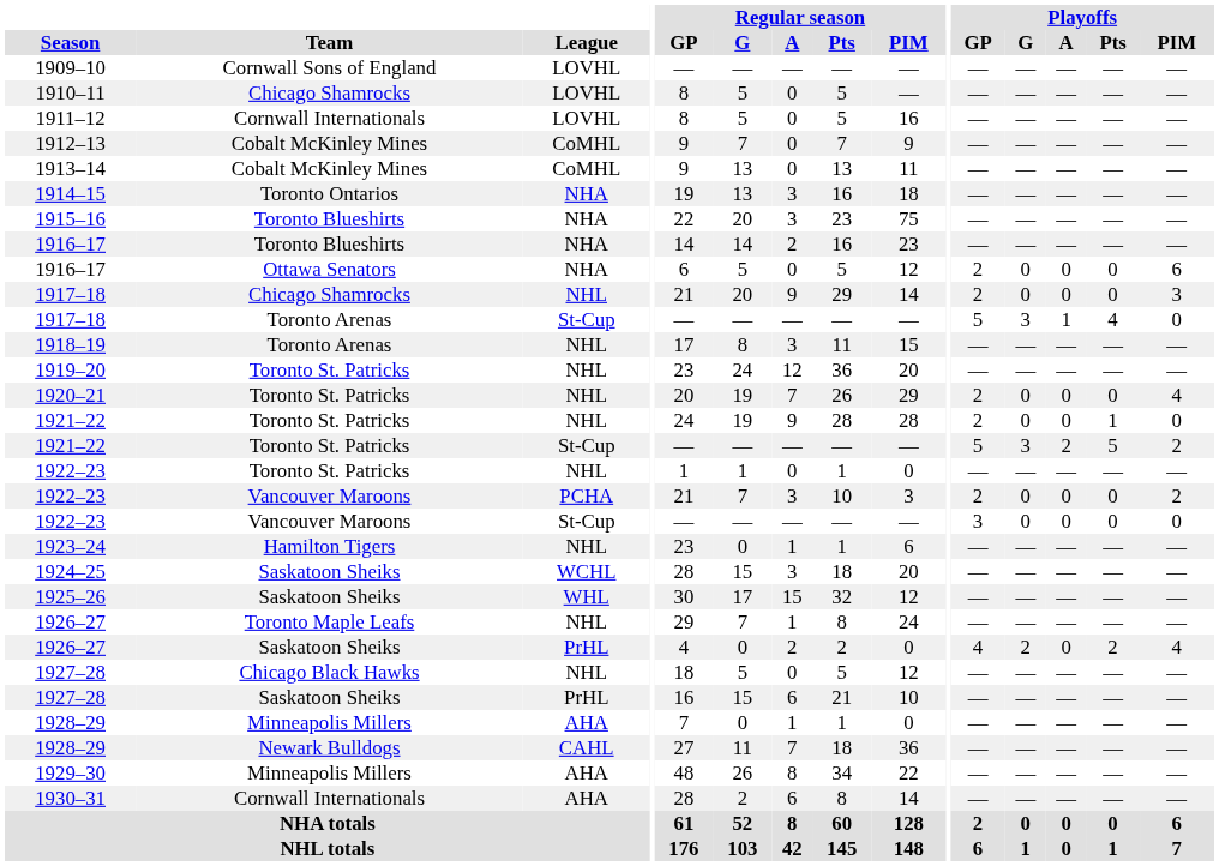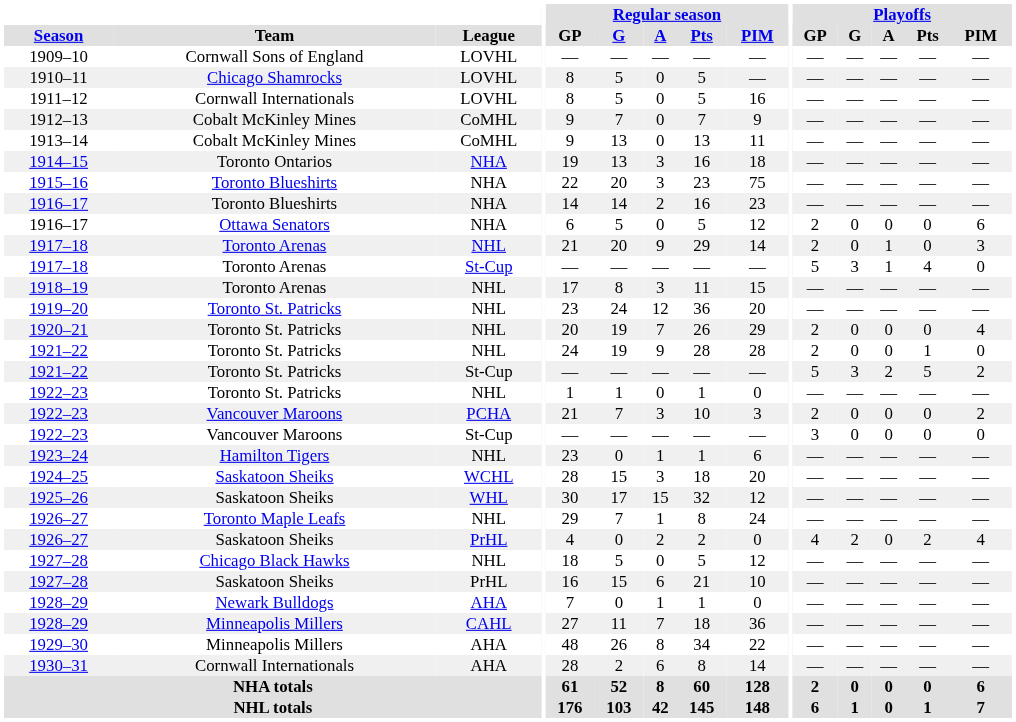 <table border="0" cellpadding="1" cellspacing="0" style="text-align:center; width:60em">
 <tr bgcolor="#e0e0e0">
 <th colspan="3" bgcolor="#ffffff"></th>
 <th rowspan="100" bgcolor="#ffffff"></th>
 <th colspan="5"><a href='#'>Regular season</a></th>
 <th rowspan="100" bgcolor="#ffffff"></th>
 <th colspan="5"><a href='#'>Playoffs</a></th>
 </tr>
 <tr bgcolor="#e0e0e0">
 <th><a href='#'>Season</a></th>
 <th>Team</th>
 <th>League</th>
 <th>GP</th>
 <th><a href='#'>G</a></th>
 <th><a href='#'>A</a></th>
 <th><a href='#'>Pts</a></th>
 <th><a href='#'>PIM</a></th>
 <th>GP</th>
 <th>G</th>
 <th>A</th>
 <th>Pts</th>
 <th>PIM</th>
 </tr>
 <tr>
 <td>1909–10</td>
 <td>Cornwall Sons of England</td>
 <td>LOVHL</td>
 <td>—</td>
 <td>—</td>
 <td>—</td>
 <td>—</td>
 <td>—</td>
 <td>—</td>
 <td>—</td>
 <td>—</td>
 <td>—</td>
 <td>—</td>
 </tr>
 <tr bgcolor="#f0f0f0">
 <td>1910–11</td>
 <td><a href='#'>Chicago Shamrocks</a></td>
 <td>LOVHL</td>
 <td>8</td>
 <td>5</td>
 <td>0</td>
 <td>5</td>
 <td>—</td>
 <td>—</td>
 <td>—</td>
 <td>—</td>
 <td>—</td>
 <td>—</td>
 </tr>
 <tr>
 <td>1911–12</td>
 <td>Cornwall Internationals</td>
 <td>LOVHL</td>
 <td>8</td>
 <td>5</td>
 <td>0</td>
 <td>5</td>
 <td>16</td>
 <td>—</td>
 <td>—</td>
 <td>—</td>
 <td>—</td>
 <td>—</td>
 </tr>
 <tr bgcolor="#f0f0f0">
 <td>1912–13</td>
 <td>Cobalt McKinley Mines</td>
 <td>CoMHL</td>
 <td>9</td>
 <td>7</td>
 <td>0</td>
 <td>7</td>
 <td>9</td>
 <td>—</td>
 <td>—</td>
 <td>—</td>
 <td>—</td>
 <td>—</td>
 </tr>
 <tr>
 <td>1913–14</td>
 <td>Cobalt McKinley Mines</td>
 <td>CoMHL</td>
 <td>9</td>
 <td>13</td>
 <td>0</td>
 <td>13</td>
 <td>11</td>
 <td>—</td>
 <td>—</td>
 <td>—</td>
 <td>—</td>
 <td>—</td>
 </tr>
 <tr bgcolor="#f0f0f0">
 <td><a href='#'>1914–15</a></td>
 <td>Toronto Ontarios</td>
 <td><a href='#'>NHA</a></td>
 <td>19</td>
 <td>13</td>
 <td>3</td>
 <td>16</td>
 <td>18</td>
 <td>—</td>
 <td>—</td>
 <td>—</td>
 <td>—</td>
 <td>—</td>
 </tr>
 <tr>
 <td><a href='#'>1915–16</a></td>
 <td><a href='#'>Toronto Blueshirts</a></td>
 <td>NHA</td>
 <td>22</td>
 <td>20</td>
 <td>3</td>
 <td>23</td>
 <td>75</td>
 <td>—</td>
 <td>—</td>
 <td>—</td>
 <td>—</td>
 <td>—</td>
 </tr>
 <tr bgcolor="#f0f0f0">
 <td><a href='#'>1916–17</a></td>
 <td>Toronto Blueshirts</td>
 <td>NHA</td>
 <td>14</td>
 <td>14</td>
 <td>2</td>
 <td>16</td>
 <td>23</td>
 <td>—</td>
 <td>—</td>
 <td>—</td>
 <td>—</td>
 <td>—</td>
 </tr>
 <tr>
 <td>1916–17</td>
 <td><a href='#'>Ottawa Senators</a></td>
 <td>NHA</td>
 <td>6</td>
 <td>5</td>
 <td>0</td>
 <td>5</td>
 <td>12</td>
 <td>2</td>
 <td>0</td>
 <td>0</td>
 <td>0</td>
 <td>6</td>
 </tr>
 <tr bgcolor="#f0f0f0">
 <td><a href='#'>1917–18</a></td>
-<td><a href='#'>Chicago Shamrocks</a></td>
+<td><a href='#'>Toronto Arenas</a></td>
 <td><a href='#'>NHL</a></td>
 <td>21</td>
 <td>20</td>
 <td>9</td>
 <td>29</td>
 <td>14</td>
 <td>2</td>
 <td>0</td>
-<td>0</td>
+<td>1</td>
 <td>0</td>
 <td>3</td>
 </tr>
 <tr>
 <td><a href='#'>1917–18</a></td>
 <td>Toronto Arenas</td>
 <td><a href='#'>St-Cup</a></td>
 <td>—</td>
 <td>—</td>
 <td>—</td>
 <td>—</td>
 <td>—</td>
 <td>5</td>
 <td>3</td>
 <td>1</td>
 <td>4</td>
 <td>0</td>
 </tr>
 <tr bgcolor="#f0f0f0">
 <td><a href='#'>1918–19</a></td>
 <td>Toronto Arenas</td>
 <td>NHL</td>
 <td>17</td>
 <td>8</td>
 <td>3</td>
 <td>11</td>
 <td>15</td>
 <td>—</td>
 <td>—</td>
 <td>—</td>
 <td>—</td>
 <td>—</td>
 </tr>
 <tr>
 <td><a href='#'>1919–20</a></td>
 <td><a href='#'>Toronto St. Patricks</a></td>
 <td>NHL</td>
 <td>23</td>
 <td>24</td>
 <td>12</td>
 <td>36</td>
 <td>20</td>
 <td>—</td>
 <td>—</td>
 <td>—</td>
 <td>—</td>
 <td>—</td>
 </tr>
 <tr bgcolor="#f0f0f0">
 <td><a href='#'>1920–21</a></td>
 <td>Toronto St. Patricks</td>
 <td>NHL</td>
 <td>20</td>
 <td>19</td>
 <td>7</td>
 <td>26</td>
 <td>29</td>
 <td>2</td>
 <td>0</td>
 <td>0</td>
 <td>0</td>
 <td>4</td>
 </tr>
 <tr>
 <td><a href='#'>1921–22</a></td>
 <td>Toronto St. Patricks</td>
 <td>NHL</td>
 <td>24</td>
 <td>19</td>
 <td>9</td>
 <td>28</td>
 <td>28</td>
 <td>2</td>
 <td>0</td>
 <td>0</td>
 <td>1</td>
 <td>0</td>
 </tr>
 <tr bgcolor="#f0f0f0">
 <td><a href='#'>1921–22</a></td>
 <td>Toronto St. Patricks</td>
 <td>St-Cup</td>
 <td>—</td>
 <td>—</td>
 <td>—</td>
 <td>—</td>
 <td>—</td>
 <td>5</td>
 <td>3</td>
 <td>2</td>
 <td>5</td>
 <td>2</td>
 </tr>
 <tr>
 <td><a href='#'>1922–23</a></td>
 <td>Toronto St. Patricks</td>
 <td>NHL</td>
 <td>1</td>
 <td>1</td>
 <td>0</td>
 <td>1</td>
 <td>0</td>
 <td>—</td>
 <td>—</td>
 <td>—</td>
 <td>—</td>
 <td>—</td>
 </tr>
 <tr bgcolor="#f0f0f0">
 <td><a href='#'>1922–23</a></td>
 <td><a href='#'>Vancouver Maroons</a></td>
 <td><a href='#'>PCHA</a></td>
 <td>21</td>
 <td>7</td>
 <td>3</td>
 <td>10</td>
 <td>3</td>
 <td>2</td>
 <td>0</td>
 <td>0</td>
 <td>0</td>
 <td>2</td>
 </tr>
 <tr>
 <td><a href='#'>1922–23</a></td>
 <td>Vancouver Maroons</td>
 <td>St-Cup</td>
 <td>—</td>
 <td>—</td>
 <td>—</td>
 <td>—</td>
 <td>—</td>
 <td>3</td>
 <td>0</td>
 <td>0</td>
 <td>0</td>
 <td>0</td>
 </tr>
 <tr bgcolor="#f0f0f0">
 <td><a href='#'>1923–24</a></td>
 <td><a href='#'>Hamilton Tigers</a></td>
 <td>NHL</td>
 <td>23</td>
 <td>0</td>
 <td>1</td>
 <td>1</td>
 <td>6</td>
 <td>—</td>
 <td>—</td>
 <td>—</td>
 <td>—</td>
 <td>—</td>
 </tr>
 <tr>
 <td><a href='#'>1924–25</a></td>
 <td><a href='#'>Saskatoon Sheiks</a></td>
 <td><a href='#'>WCHL</a></td>
 <td>28</td>
 <td>15</td>
 <td>3</td>
 <td>18</td>
 <td>20</td>
 <td>—</td>
 <td>—</td>
 <td>—</td>
 <td>—</td>
 <td>—</td>
 </tr>
 <tr bgcolor="#f0f0f0">
 <td><a href='#'>1925–26</a></td>
 <td>Saskatoon Sheiks</td>
 <td><a href='#'>WHL</a></td>
 <td>30</td>
 <td>17</td>
 <td>15</td>
 <td>32</td>
 <td>12</td>
 <td>—</td>
 <td>—</td>
 <td>—</td>
 <td>—</td>
 <td>—</td>
 </tr>
 <tr>
 <td><a href='#'>1926–27</a></td>
 <td><a href='#'>Toronto Maple Leafs</a></td>
 <td>NHL</td>
 <td>29</td>
 <td>7</td>
 <td>1</td>
 <td>8</td>
 <td>24</td>
 <td>—</td>
 <td>—</td>
 <td>—</td>
 <td>—</td>
 <td>—</td>
 </tr>
 <tr bgcolor="#f0f0f0">
 <td><a href='#'>1926–27</a></td>
 <td>Saskatoon Sheiks</td>
 <td><a href='#'>PrHL</a></td>
 <td>4</td>
 <td>0</td>
 <td>2</td>
 <td>2</td>
 <td>0</td>
 <td>4</td>
 <td>2</td>
 <td>0</td>
 <td>2</td>
 <td>4</td>
 </tr>
 <tr>
 <td><a href='#'>1927–28</a></td>
 <td><a href='#'>Chicago Black Hawks</a></td>
 <td>NHL</td>
 <td>18</td>
 <td>5</td>
 <td>0</td>
 <td>5</td>
 <td>12</td>
 <td>—</td>
 <td>—</td>
 <td>—</td>
 <td>—</td>
 <td>—</td>
 </tr>
 <tr bgcolor="#f0f0f0">
 <td><a href='#'>1927–28</a></td>
 <td>Saskatoon Sheiks</td>
 <td>PrHL</td>
 <td>16</td>
 <td>15</td>
 <td>6</td>
 <td>21</td>
 <td>10</td>
 <td>—</td>
 <td>—</td>
 <td>—</td>
 <td>—</td>
 <td>—</td>
 </tr>
 <tr>
 <td><a href='#'>1928–29</a></td>
-<td><a href='#'>Minneapolis Millers</a></td>
+<td><a href='#'>Newark Bulldogs</a></td>
 <td><a href='#'>AHA</a></td>
 <td>7</td>
 <td>0</td>
 <td>1</td>
 <td>1</td>
 <td>0</td>
 <td>—</td>
 <td>—</td>
 <td>—</td>
 <td>—</td>
 <td>—</td>
 </tr>
 <tr bgcolor="#f0f0f0">
 <td><a href='#'>1928–29</a></td>
-<td><a href='#'>Newark Bulldogs</a></td>
+<td><a href='#'>Minneapolis Millers</a></td>
 <td><a href='#'>CAHL</a></td>
 <td>27</td>
 <td>11</td>
 <td>7</td>
 <td>18</td>
 <td>36</td>
 <td>—</td>
 <td>—</td>
 <td>—</td>
 <td>—</td>
 <td>—</td>
 </tr>
 <tr>
 <td><a href='#'>1929–30</a></td>
 <td>Minneapolis Millers</td>
 <td>AHA</td>
 <td>48</td>
 <td>26</td>
 <td>8</td>
 <td>34</td>
 <td>22</td>
 <td>—</td>
 <td>—</td>
 <td>—</td>
 <td>—</td>
 <td>—</td>
 </tr>
 <tr bgcolor="#f0f0f0">
 <td><a href='#'>1930–31</a></td>
 <td>Cornwall Internationals</td>
 <td>AHA</td>
 <td>28</td>
 <td>2</td>
 <td>6</td>
 <td>8</td>
 <td>14</td>
 <td>—</td>
 <td>—</td>
 <td>—</td>
 <td>—</td>
 <td>—</td>
 </tr>
 <tr bgcolor="#e0e0e0">
 <th colspan="3">NHA totals</th>
 <th>61</th>
 <th>52</th>
 <th>8</th>
 <th>60</th>
 <th>128</th>
 <th>2</th>
 <th>0</th>
 <th>0</th>
 <th>0</th>
 <th>6</th>
 </tr>
 <tr bgcolor="#e0e0e0">
 <th colspan="3">NHL totals</th>
 <th>176</th>
 <th>103</th>
 <th>42</th>
 <th>145</th>
 <th>148</th>
 <th>6</th>
 <th>1</th>
 <th>0</th>
 <th>1</th>
 <th>7</th>
 </tr>
 </table>
